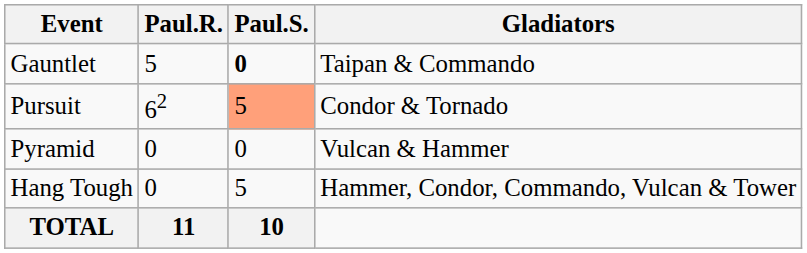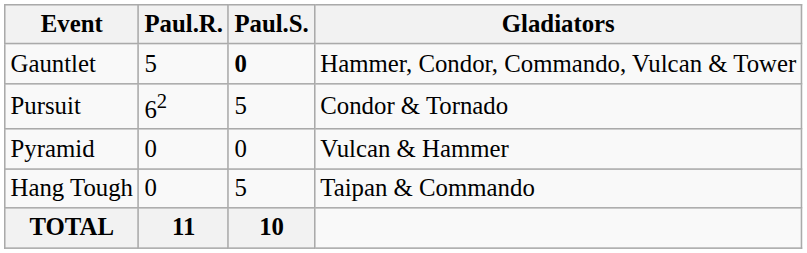 <table class="wikitable">
 <tr>
 <th>Event</th>
 <th>Paul.R.</th>
 <th>Paul.S.</th>
 <th>Gladiators</th>
 </tr>
 <tr>
 <td>Gauntlet</td>
 <td>5</td>
 <td><strong>0</strong></td>
-<td>Taipan & Commando</td>
+<td>Hammer, Condor, Commando, Vulcan & Tower</td>
 </tr>
 <tr>
 <td>Pursuit</td>
 <td>6<sup>2</sup></td>
-<td style="background: lightsalmon;">5</td>
+<td>5</td>
 <td>Condor & Tornado</td>
 </tr>
 <tr>
 <td>Pyramid</td>
 <td>0</td>
 <td>0</td>
 <td>Vulcan & Hammer</td>
 </tr>
 <tr>
 <td>Hang Tough</td>
 <td>0</td>
 <td>5</td>
-<td>Hammer, Condor, Commando, Vulcan & Tower</td>
+<td>Taipan & Commando</td>
 </tr>
 <tr>
 <th>TOTAL</th>
 <th>11</th>
 <th>10</th>
 </tr>
 </table>
